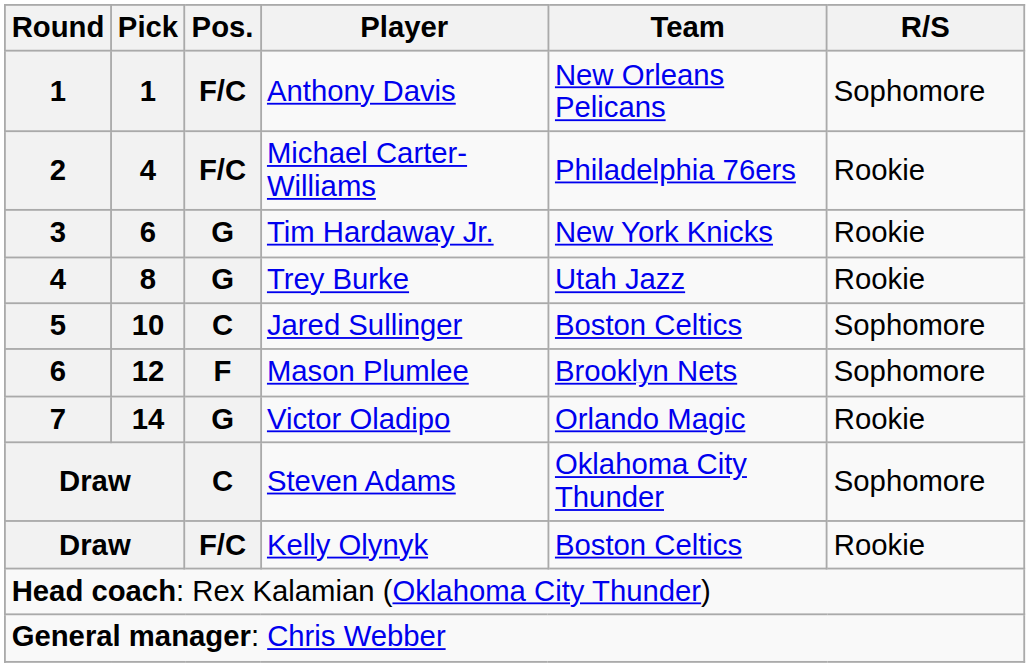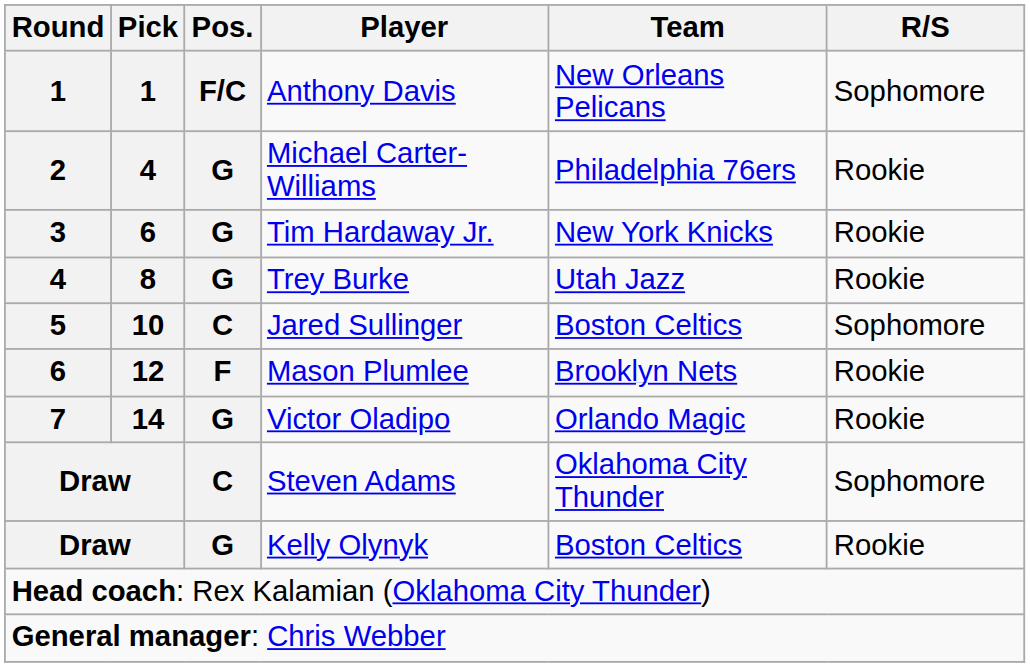 <table class="wikitable">
 <tr>
 <th>Round</th>
 <th>Pick</th>
 <th>Pos.</th>
 <th style="width:150px;">Player</th>
 <th width=145>Team</th>
 <th width=100>R/S</th>
 </tr>
 <tr>
 <th>1</th>
 <th>1</th>
 <th>F/C</th>
 <td><a href='#'>Anthony Davis</a></td>
 <td><a href='#'>New Orleans Pelicans</a></td>
 <td>Sophomore</td>
 </tr>
 <tr>
 <th>2</th>
 <th>4</th>
-<th>F/C</th>
+<th>G</th>
 <td><a href='#'>Michael Carter-Williams</a></td>
 <td><a href='#'>Philadelphia 76ers</a></td>
 <td>Rookie</td>
 </tr>
 <tr>
 <th>3</th>
 <th>6</th>
 <th>G</th>
 <td><a href='#'>Tim Hardaway Jr.</a></td>
 <td><a href='#'>New York Knicks</a></td>
 <td>Rookie</td>
 </tr>
 <tr>
 <th>4</th>
 <th>8</th>
 <th>G</th>
 <td><a href='#'>Trey Burke</a></td>
 <td><a href='#'>Utah Jazz</a></td>
 <td>Rookie</td>
 </tr>
 <tr>
 <th>5</th>
 <th>10</th>
 <th>C</th>
 <td><a href='#'>Jared Sullinger</a></td>
 <td><a href='#'>Boston Celtics</a></td>
 <td>Sophomore</td>
 </tr>
 <tr>
 <th>6</th>
 <th>12</th>
 <th>F</th>
 <td><a href='#'>Mason Plumlee</a></td>
 <td><a href='#'>Brooklyn Nets</a></td>
-<td>Sophomore</td>
+<td>Rookie</td>
 </tr>
 <tr>
 <th>7</th>
 <th>14</th>
 <th>G</th>
 <td><a href='#'>Victor Oladipo</a></td>
 <td><a href='#'>Orlando Magic</a></td>
 <td>Rookie</td>
 </tr>
 <tr>
 <th !scope="col" colspan="2">Draw</th>
 <th>C</th>
 <td><a href='#'>Steven Adams</a></td>
 <td><a href='#'>Oklahoma City Thunder</a></td>
 <td>Sophomore</td>
 </tr>
 <tr>
 <th !scope="col" colspan="2">Draw</th>
-<th>F/C</th>
+<th>G</th>
 <td><a href='#'>Kelly Olynyk</a></td>
 <td><a href='#'>Boston Celtics</a></td>
 <td>Rookie</td>
 </tr>
 <tr>
 <td colspan="6"><strong>Head coach</strong>: Rex Kalamian (<a href='#'>Oklahoma City Thunder</a>)</td>
 </tr>
 <tr>
 <td colspan="6"><strong>General manager</strong>: <a href='#'>Chris Webber</a></td>
 </tr>
 </table>
